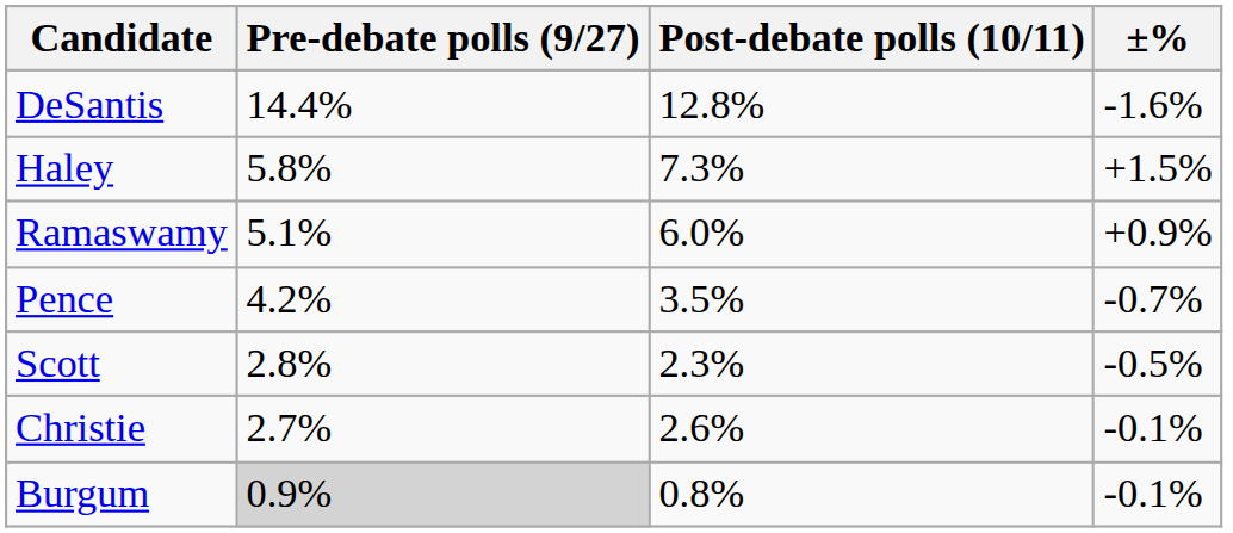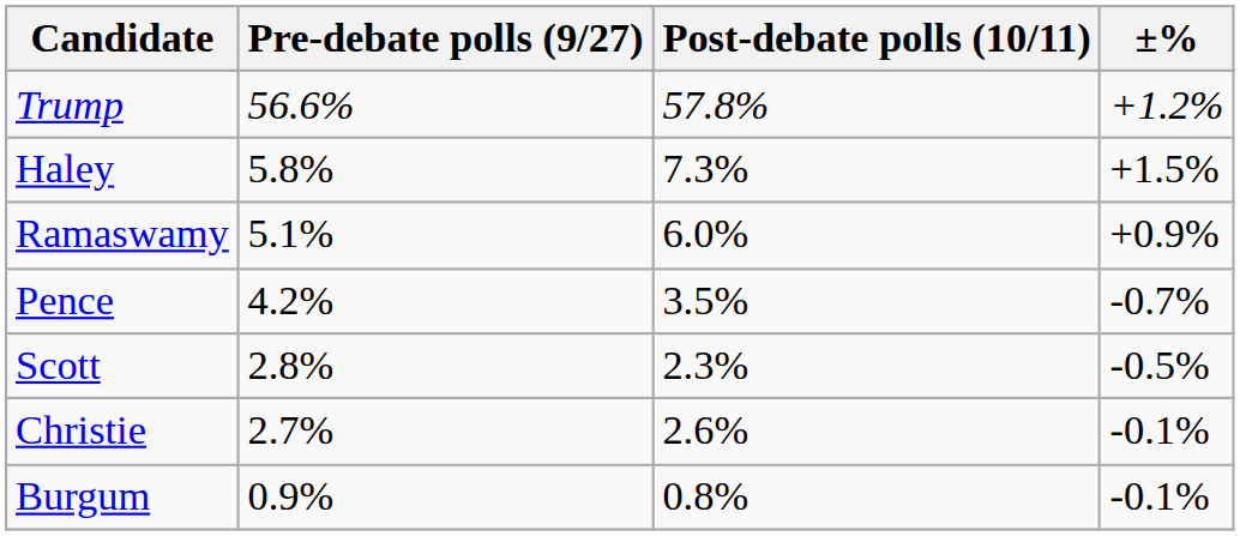 <table class="wikitable sortable floatright">
 <tr>
 <th>Candidate</th>
 <th>Pre-debate polls (9/27)</th>
 <th>Post-debate polls (10/11)</th>
 <th>±%</th>
 </tr>
 <tr>
-<td><a href='#'>DeSantis</a></td>
-<td>14.4%</td>
-<td>12.8%</td>
-<td>-1.6%</td>
+<td><a href='#'><em>Trump</em></a></td>
+<td><em>56.6%</em></td>
+<td><em>57.8%</em></td>
+<td><em>+1.2%</em></td>
 </tr>
 <tr>
 <td><a href='#'>Haley</a></td>
 <td>5.8%</td>
 <td>7.3%</td>
 <td>+1.5%</td>
 </tr>
 <tr>
 <td><a href='#'>Ramaswamy</a></td>
 <td>5.1%</td>
 <td>6.0%</td>
 <td>+0.9%</td>
 </tr>
 <tr>
 <td><a href='#'>Pence</a></td>
 <td>4.2%</td>
 <td>3.5%</td>
 <td>-0.7%</td>
 </tr>
 <tr>
 <td><a href='#'>Scott</a></td>
 <td>2.8%</td>
 <td>2.3%</td>
 <td>-0.5%</td>
 </tr>
 <tr>
 <td><a href='#'>Christie</a></td>
 <td>2.7%</td>
 <td>2.6%</td>
 <td>-0.1%</td>
 </tr>
 <tr>
 <td><a href='#'>Burgum</a></td>
-<td style="background: lightgrey;">0.9%</td>
+<td>0.9%</td>
 <td>0.8%</td>
 <td>-0.1%</td>
 </tr>
 </table>
